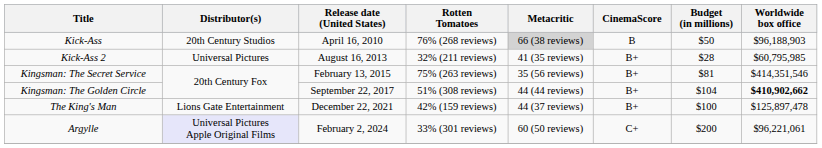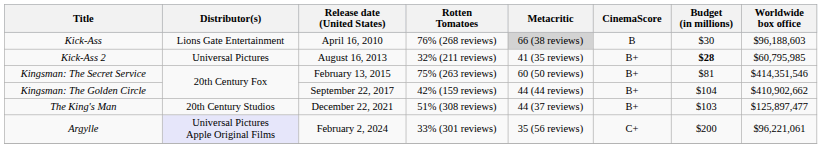 <table class="wikitable sortable" width=99% border="1" style="text-align: center;">
 <tr style="background:#b0c4de;">
 <th>Title</th>
 <th>Distributor(s)</th>
 <th>Release date<br>(United States)</th>
 <th>Rotten<br>Tomatoes</th>
 <th>Metacritic</th>
 <th>CinemaScore</th>
 <th>Budget<br>(in millions)</th>
 <th>Worldwide<br>box office</th>
 </tr>
 <tr>
 <td><em>Kick-Ass</em></td>
-<td>20th Century Studios</td>
+<td>Lions Gate Entertainment</td>
 <td>April 16, 2010</td>
 <td>76% (268 reviews)</td>
 <td style="background: lightgrey;">66 (38 reviews)</td>
 <td>B</td>
-<td>$50</td>
-<td>$96,188,903</td>
+<td>$30</td>
+<td>$96,188,603</td>
 </tr>
 <tr>
 <td><em>Kick-Ass 2</em></td>
 <td>Universal Pictures</td>
 <td>August 16, 2013</td>
 <td>32% (211 reviews)</td>
 <td>41 (35 reviews)</td>
 <td>B+</td>
-<td>$28</td>
+<td><strong>$28</strong></td>
 <td>$60,795,985</td>
 </tr>
 <tr>
 <td><em>Kingsman: The Secret Service</em></td>
 <td rowspan="2">20th Century Fox</td>
 <td>February 13, 2015</td>
 <td>75% (263 reviews)</td>
-<td>35 (56 reviews)</td>
+<td>60 (50 reviews)</td>
 <td>B+</td>
 <td>$81</td>
 <td>$414,351,546</td>
 </tr>
 <tr>
 <td><em>Kingsman: The Golden Circle</em></td>
 <td>September 22, 2017</td>
-<td>51% (308 reviews)</td>
+<td>42% (159 reviews)</td>
 <td>44 (44 reviews)</td>
 <td>B+</td>
 <td>$104</td>
-<td><strong>$410,902,662</strong></td>
+<td>$410,902,662</td>
 </tr>
 <tr>
 <td><em>The King's Man</em></td>
-<td>Lions Gate Entertainment</td>
+<td>20th Century Studios</td>
 <td>December 22, 2021</td>
-<td>42% (159 reviews)</td>
+<td>51% (308 reviews)</td>
 <td>44 (37 reviews)</td>
 <td>B+</td>
-<td>$100</td>
-<td>$125,897,478</td>
+<td>$103</td>
+<td>$125,897,477</td>
 </tr>
 <tr>
 <td><em>Argylle</em></td>
 <td style="background: lavender;">Universal Pictures<br>Apple Original Films</td>
 <td>February 2, 2024</td>
 <td>33% (301 reviews)</td>
-<td>60 (50 reviews)</td>
+<td>35 (56 reviews)</td>
 <td>C+</td>
 <td>$200</td>
 <td>$96,221,061</td>
 </tr>
 <tr>
 </tr>
 </table>
